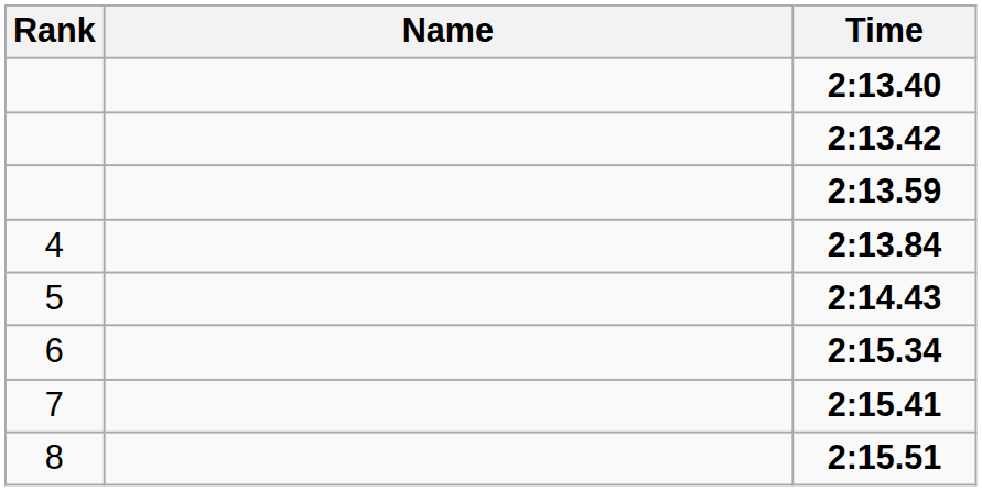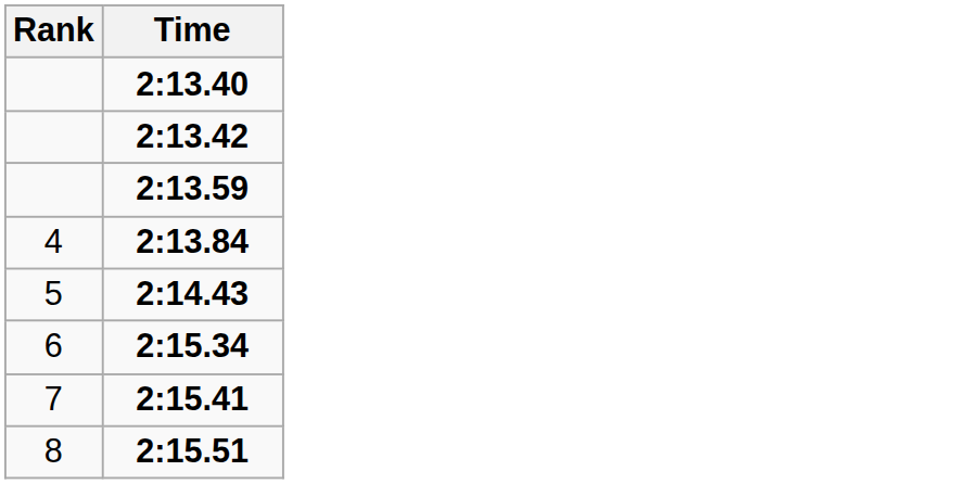 <table class="wikitable">
 <tr>
 <th>Rank</th>
-<th align="center" style="width: 20em">Name</th>
 <th align="center" style="width: 5em">Time</th>
 </tr>
 <tr>
 <td align="center"></td>
-<td></td>
 <td align="center"><strong>2:13.40</strong></td>
 </tr>
 <tr>
 <td align="center"></td>
-<td></td>
 <td align="center"><strong>2:13.42</strong></td>
 </tr>
 <tr>
 <td align="center"></td>
-<td></td>
 <td align="center"><strong>2:13.59</strong></td>
 </tr>
 <tr>
 <td align="center">4</td>
-<td></td>
 <td align="center"><strong>2:13.84</strong></td>
 </tr>
 <tr>
 <td align="center">5</td>
-<td></td>
 <td align="center"><strong>2:14.43</strong></td>
 </tr>
 <tr>
 <td align="center">6</td>
-<td></td>
 <td align="center"><strong>2:15.34</strong></td>
 </tr>
 <tr>
 <td align="center">7</td>
-<td></td>
 <td align="center"><strong>2:15.41</strong></td>
 </tr>
 <tr>
 <td align="center">8</td>
-<td></td>
 <td align="center"><strong>2:15.51</strong></td>
 </tr>
 </table>
